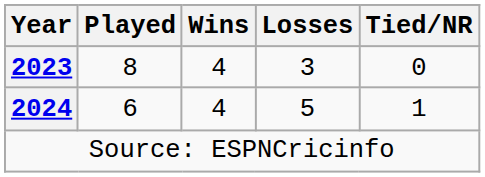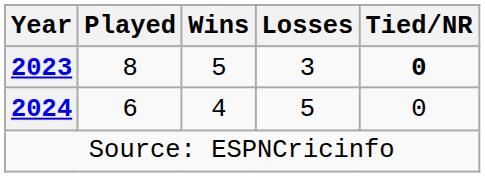 <table class="wikitable" style="text-align:center;">
 <tr>
 <th>Year</th>
 <th>Played</th>
 <th>Wins</th>
 <th>Losses</th>
 <th>Tied/NR</th>
 </tr>
 <tr>
 <th><a href='#'>2023</a></th>
 <td>8</td>
-<td>4</td>
+<td>5</td>
 <td>3</td>
-<td>0</td>
+<td><strong>0</strong></td>
 </tr>
 <tr>
 <th><a href='#'>2024</a></th>
 <td>6</td>
 <td>4</td>
 <td>5</td>
-<td>1</td>
+<td>0</td>
 </tr>
 <tr>
 <td colspan="5">Source: ESPNCricinfo</td>
 </tr>
 </table>
